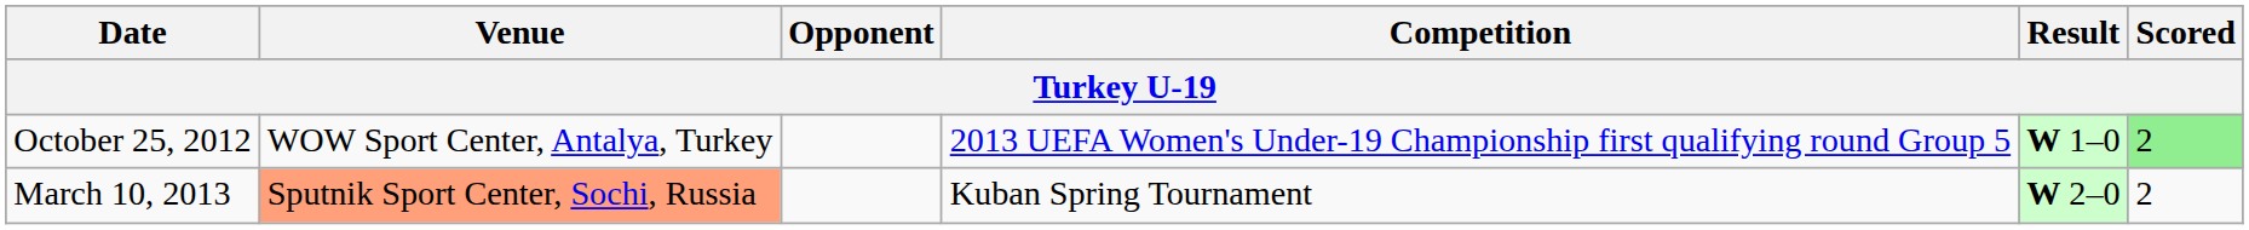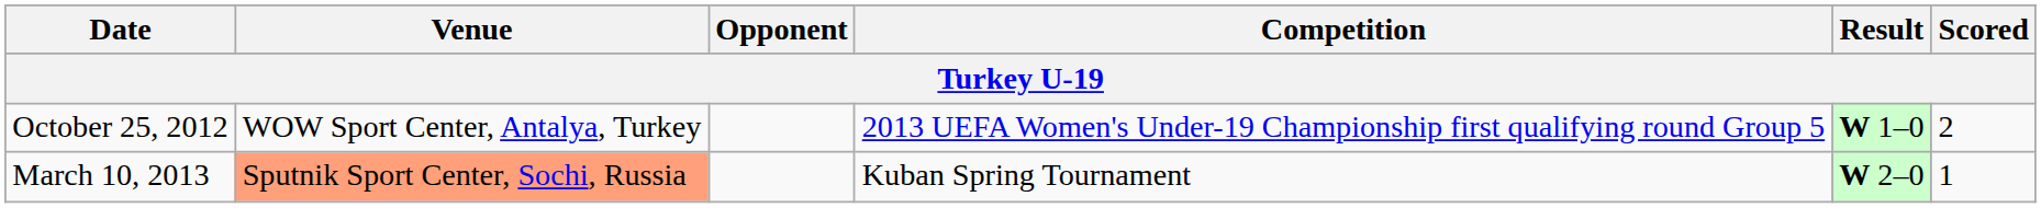 <table class=wikitable>
 <tr>
 <th>Date</th>
 <th>Venue</th>
 <th>Opponent</th>
 <th>Competition</th>
 <th>Result</th>
 <th>Scored</th>
 </tr>
 <tr>
 <th colspan=6><a href='#'>Turkey U-19</a></th>
 </tr>
 <tr>
 <td>October 25, 2012</td>
 <td>WOW Sport Center, <a href='#'>Antalya</a>, Turkey</td>
 <td></td>
 <td><a href='#'>2013 UEFA Women's Under-19 Championship first qualifying round Group 5</a></td>
 <td bgcolor=#cfc><strong>W</strong> 1–0</td>
-<td style="background: lightgreen;">2</td>
+<td>2</td>
 </tr>
 <tr>
 <td>March 10, 2013</td>
 <td style="background: lightsalmon;">Sputnik Sport Center, <a href='#'>Sochi</a>, Russia</td>
 <td></td>
 <td>Kuban Spring Tournament</td>
 <td bgcolor=#cfc><strong>W</strong> 2–0</td>
-<td>2</td>
+<td>1</td>
 </tr>
 </table>
